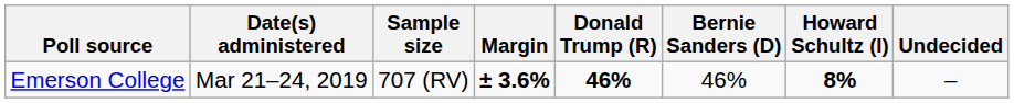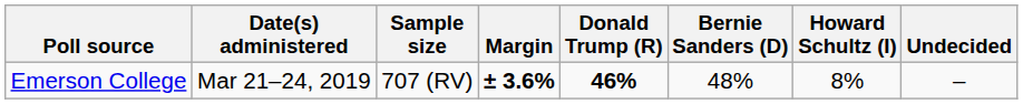 <table class="wikitable" style="font-size:90%;text-align:center;">
 <tr valign=bottom style="font-size:90%;">
 <th>Poll source</th>
 <th>Date(s)<br>administered</th>
 <th>Sample<br>size</th>
 <th>Margin<br></th>
 <th>Donald<br>Trump (R)</th>
 <th>Bernie<br>Sanders (D)</th>
 <th>Howard<br>Schultz (I)</th>
 <th>Undecided</th>
 </tr>
 <tr>
 <td style="text-align:left;"><a href='#'>Emerson College</a></td>
 <td>Mar 21–24, 2019</td>
 <td>707 (RV)</td>
 <td><strong>± 3.6%</strong></td>
 <td><strong>46%</strong></td>
-<td>46%</td>
-<td><strong>8%</strong></td>
+<td>48%</td>
+<td>8%</td>
 <td>–</td>
 </tr>
 </table>
